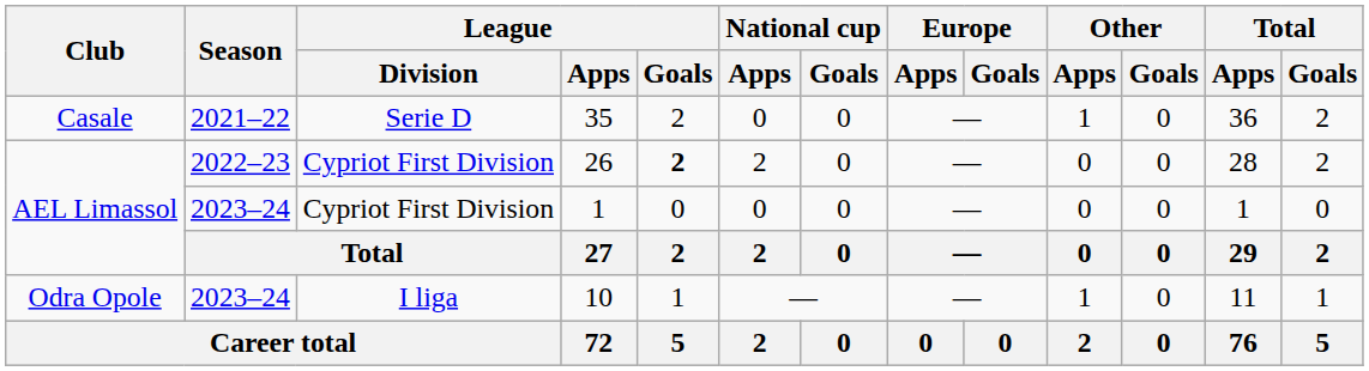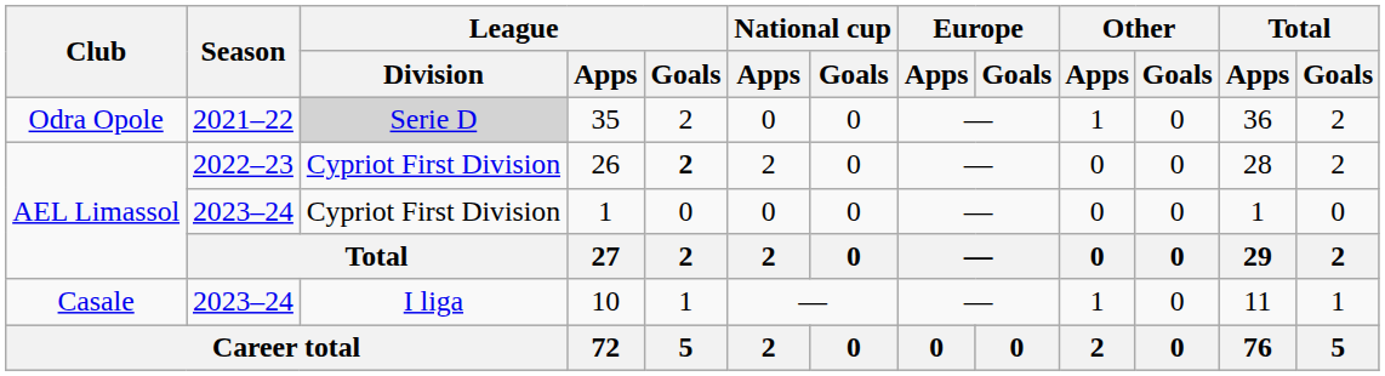 <table class="wikitable" style="text-align:center">
 <tr>
 <th rowspan="2">Club</th>
 <th rowspan="2">Season</th>
 <th colspan="3">League</th>
 <th colspan="2">National cup</th>
 <th colspan="2">Europe</th>
 <th colspan="2">Other</th>
 <th colspan="2">Total</th>
 </tr>
 <tr>
 <th>Division</th>
 <th>Apps</th>
 <th>Goals</th>
 <th>Apps</th>
 <th>Goals</th>
 <th>Apps</th>
 <th>Goals</th>
 <th>Apps</th>
 <th>Goals</th>
 <th>Apps</th>
 <th>Goals</th>
 </tr>
 <tr>
-<td><a href='#'>Casale</a></td>
+<td><a href='#'>Odra Opole</a></td>
 <td><a href='#'>2021–22</a></td>
-<td><a href='#'>Serie D</a></td>
+<td style="background: lightgrey;"><a href='#'>Serie D</a></td>
 <td>35</td>
 <td>2</td>
 <td>0</td>
 <td>0</td>
 <td colspan="2">—</td>
 <td>1</td>
 <td>0</td>
 <td>36</td>
 <td>2</td>
 </tr>
 <tr>
 <td rowspan="3"><a href='#'>AEL Limassol</a></td>
 <td><a href='#'>2022–23</a></td>
 <td><a href='#'>Cypriot First Division</a></td>
 <td>26</td>
 <td><strong>2</strong></td>
 <td>2</td>
 <td>0</td>
 <td colspan="2">—</td>
 <td>0</td>
 <td>0</td>
 <td>28</td>
 <td>2</td>
 </tr>
 <tr>
 <td><a href='#'>2023–24</a></td>
 <td>Cypriot First Division</td>
 <td>1</td>
 <td>0</td>
 <td>0</td>
 <td>0</td>
 <td colspan="2">—</td>
 <td>0</td>
 <td>0</td>
 <td>1</td>
 <td>0</td>
 </tr>
 <tr>
 <th colspan="2">Total</th>
 <th>27</th>
 <th>2</th>
 <th>2</th>
 <th>0</th>
 <th colspan="2">—</th>
 <th>0</th>
 <th>0</th>
 <th>29</th>
 <th>2</th>
 </tr>
 <tr>
-<td><a href='#'>Odra Opole</a></td>
+<td><a href='#'>Casale</a></td>
 <td><a href='#'>2023–24</a></td>
 <td><a href='#'>I liga</a></td>
 <td>10</td>
 <td>1</td>
 <td colspan="2">—</td>
 <td colspan="2">—</td>
 <td>1</td>
 <td>0</td>
 <td>11</td>
 <td>1</td>
 </tr>
 <tr>
 <th colspan="3">Career total</th>
 <th>72</th>
 <th>5</th>
 <th>2</th>
 <th>0</th>
 <th>0</th>
 <th>0</th>
 <th>2</th>
 <th>0</th>
 <th>76</th>
 <th>5</th>
 </tr>
 </table>
